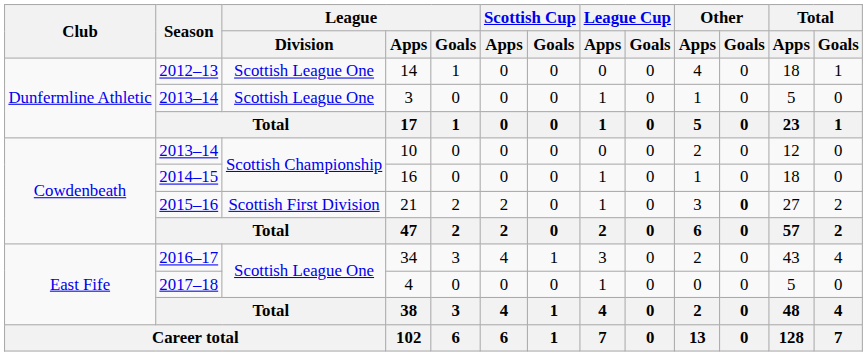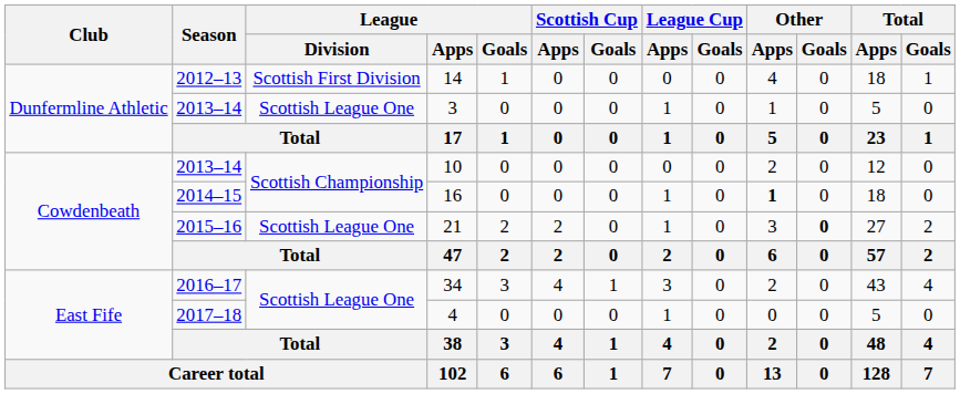 <table class="wikitable" style="text-align:center">
 <tr>
 <th rowspan="2">Club</th>
 <th rowspan="2">Season</th>
 <th colspan="3">League</th>
 <th colspan="2"><a href='#'>Scottish Cup</a></th>
 <th colspan="2"><a href='#'>League Cup</a></th>
 <th colspan="2">Other</th>
 <th colspan="2">Total</th>
 </tr>
 <tr>
 <th>Division</th>
 <th>Apps</th>
 <th>Goals</th>
 <th>Apps</th>
 <th>Goals</th>
 <th>Apps</th>
 <th>Goals</th>
 <th>Apps</th>
 <th>Goals</th>
 <th>Apps</th>
 <th>Goals</th>
 </tr>
 <tr>
 <td rowspan="3"><a href='#'>Dunfermline Athletic</a></td>
 <td><a href='#'>2012–13</a></td>
-<td><a href='#'>Scottish League One</a></td>
+<td><a href='#'>Scottish First Division</a></td>
 <td>14</td>
 <td>1</td>
 <td>0</td>
 <td>0</td>
 <td>0</td>
 <td>0</td>
 <td>4</td>
 <td>0</td>
 <td>18</td>
 <td>1</td>
 </tr>
 <tr>
 <td><a href='#'>2013–14</a></td>
 <td><a href='#'>Scottish League One</a></td>
 <td>3</td>
 <td>0</td>
 <td>0</td>
 <td>0</td>
 <td>1</td>
 <td>0</td>
 <td>1</td>
 <td>0</td>
 <td>5</td>
 <td>0</td>
 </tr>
 <tr>
 <th colspan="2">Total</th>
 <th>17</th>
 <th>1</th>
 <th>0</th>
 <th>0</th>
 <th>1</th>
 <th>0</th>
 <th>5</th>
 <th>0</th>
 <th>23</th>
 <th>1</th>
 </tr>
 <tr>
 <td rowspan="4"><a href='#'>Cowdenbeath</a></td>
 <td><a href='#'>2013–14</a></td>
 <td rowspan="2"><a href='#'>Scottish Championship</a></td>
 <td>10</td>
 <td>0</td>
 <td>0</td>
 <td>0</td>
 <td>0</td>
 <td>0</td>
 <td>2</td>
 <td>0</td>
 <td>12</td>
 <td>0</td>
 </tr>
 <tr>
 <td><a href='#'>2014–15</a></td>
 <td>16</td>
 <td>0</td>
 <td>0</td>
 <td>0</td>
 <td>1</td>
 <td>0</td>
-<td>1</td>
+<td><strong>1</strong></td>
 <td>0</td>
 <td>18</td>
 <td>0</td>
 </tr>
 <tr>
 <td><a href='#'>2015–16</a></td>
-<td><a href='#'>Scottish First Division</a></td>
+<td><a href='#'>Scottish League One</a></td>
 <td>21</td>
 <td>2</td>
 <td>2</td>
 <td>0</td>
 <td>1</td>
 <td>0</td>
 <td>3</td>
 <td><strong>0</strong></td>
 <td>27</td>
 <td>2</td>
 </tr>
 <tr>
 <th colspan="2">Total</th>
 <th>47</th>
 <th>2</th>
 <th>2</th>
 <th>0</th>
 <th>2</th>
 <th>0</th>
 <th>6</th>
 <th>0</th>
 <th>57</th>
 <th>2</th>
 </tr>
 <tr>
 <td rowspan="3"><a href='#'>East Fife</a></td>
 <td><a href='#'>2016–17</a></td>
 <td rowspan="2"><a href='#'>Scottish League One</a></td>
 <td>34</td>
 <td>3</td>
 <td>4</td>
 <td>1</td>
 <td>3</td>
 <td>0</td>
 <td>2</td>
 <td>0</td>
 <td>43</td>
 <td>4</td>
 </tr>
 <tr>
 <td><a href='#'>2017–18</a></td>
 <td>4</td>
 <td>0</td>
 <td>0</td>
 <td>0</td>
 <td>1</td>
 <td>0</td>
 <td>0</td>
 <td>0</td>
 <td>5</td>
 <td>0</td>
 </tr>
 <tr>
 <th colspan="2">Total</th>
 <th>38</th>
 <th>3</th>
 <th>4</th>
 <th>1</th>
 <th>4</th>
 <th>0</th>
 <th>2</th>
 <th>0</th>
 <th>48</th>
 <th>4</th>
 </tr>
 <tr>
 <th colspan="3">Career total</th>
 <th>102</th>
 <th>6</th>
 <th>6</th>
 <th>1</th>
 <th>7</th>
 <th>0</th>
 <th>13</th>
 <th>0</th>
 <th>128</th>
 <th>7</th>
 </tr>
 </table>
